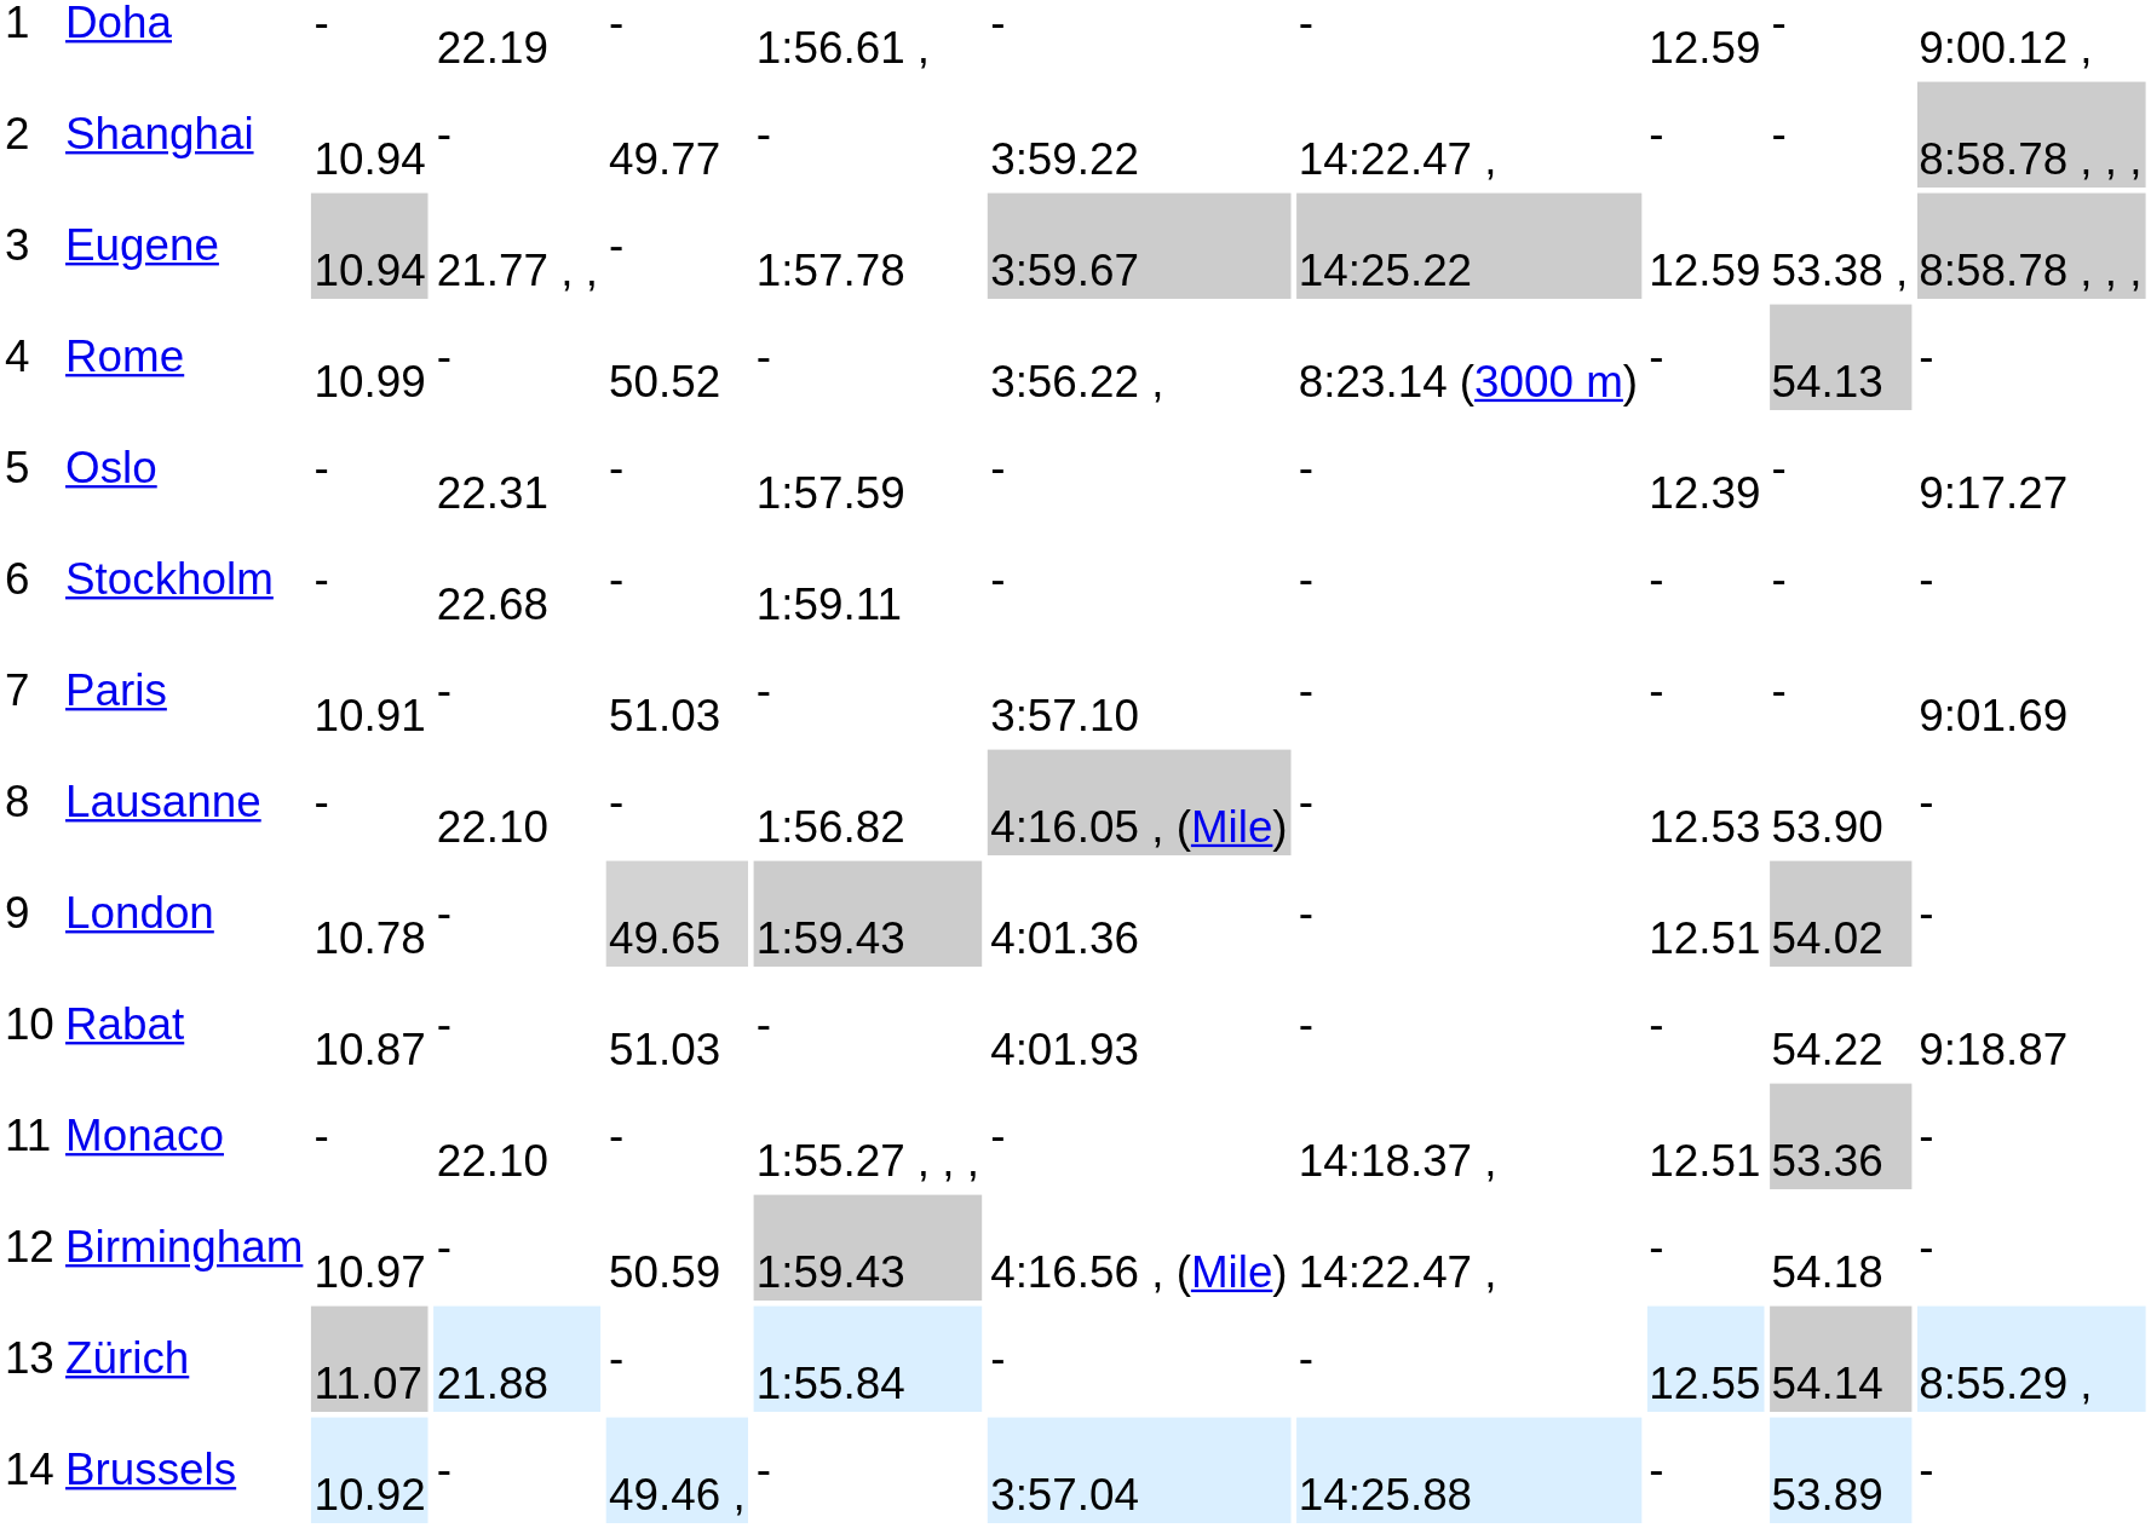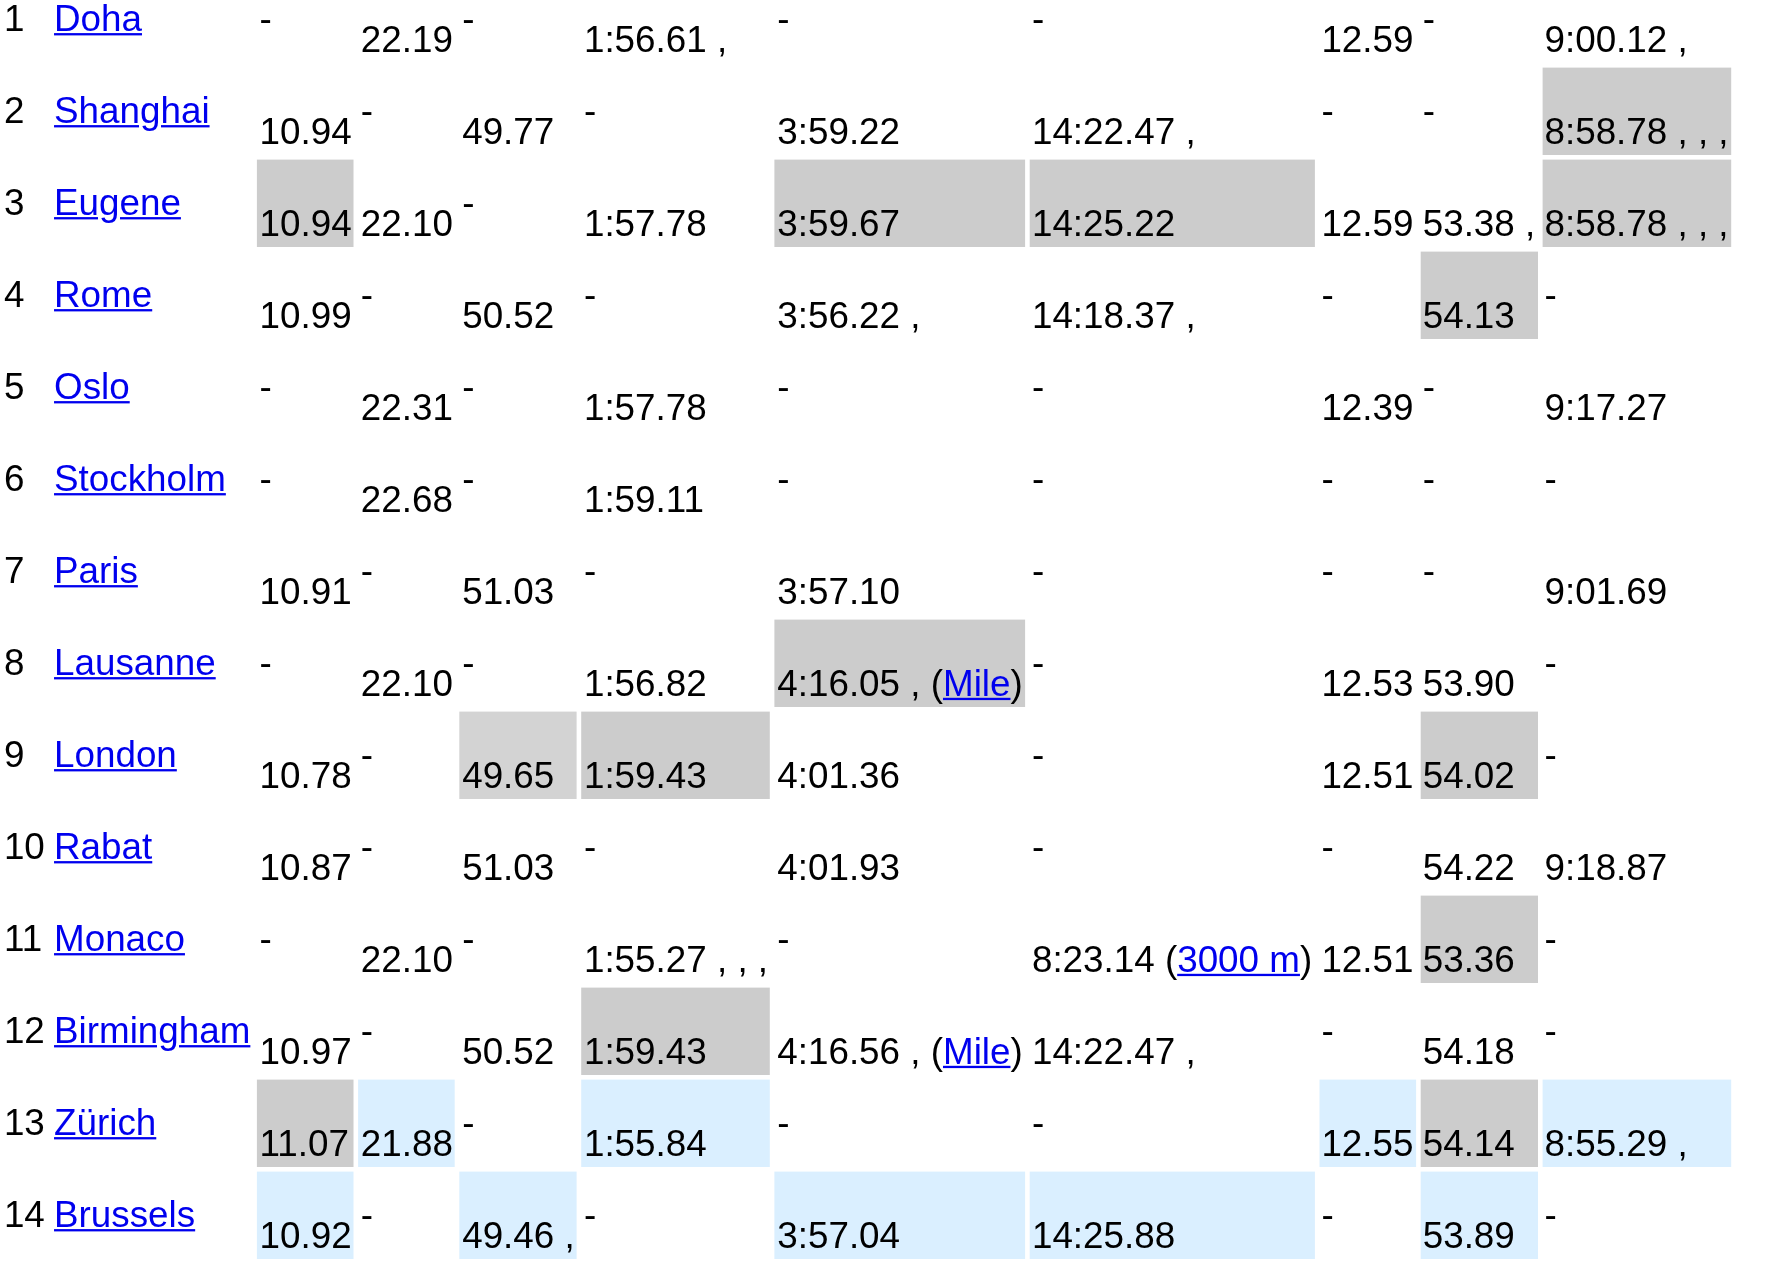 <table>
 <tr>
 <td>1</td>
 <td align=left><a href='#'>Doha</a></td>
 <td>-</td>
 <td><br> 22.19 </td>
 <td>-</td>
 <td><br> 1:56.61 , </td>
 <td>-</td>
 <td>-</td>
 <td><br> 12.59</td>
 <td>-</td>
 <td><br> 9:00.12 , </td>
 </tr>
 <tr>
 <td>2</td>
 <td align=left><a href='#'>Shanghai</a></td>
 <td><br> 10.94</td>
 <td>-</td>
 <td><br>49.77 </td>
 <td>-</td>
 <td><br> 3:59.22 </td>
 <td><br>14:22.47 , </td>
 <td>-</td>
 <td>-</td>
 <td style="background:#ccc;"><br>8:58.78 , , , </td>
 </tr>
 <tr>
 <td>3</td>
 <td align=left><a href='#'>Eugene</a></td>
 <td style="background:#ccc;"><br>10.94</td>
-<td><br>21.77 , , </td>
+<td><br>22.10 </td>
 <td>-</td>
 <td><br>1:57.78</td>
 <td style="background:#ccc;"><br>3:59.67</td>
 <td style="background:#ccc;"><br>14:25.22 </td>
 <td><br>12.59 </td>
 <td><br>53.38 , </td>
 <td style="background:#ccc;"><br>8:58.78 , , , </td>
 </tr>
 <tr>
 <td>4</td>
 <td align=left><a href='#'>Rome</a></td>
 <td><br>10.99</td>
 <td>-</td>
 <td><br>50.52 </td>
 <td>-</td>
 <td><br>3:56.22 , </td>
-<td><br>8:23.14  (<a href='#'>3000 m</a>)</td>
+<td><br>14:18.37 , </td>
 <td>-</td>
 <td style="background:#ccc;"><br> 54.13 </td>
 <td>-</td>
 </tr>
 <tr>
 <td>5</td>
 <td align=left><a href='#'>Oslo</a></td>
 <td>-</td>
 <td><br>22.31</td>
 <td>-</td>
-<td><br>1:57.59</td>
+<td><br>1:57.78</td>
 <td>-</td>
 <td>-</td>
 <td><br> 12.39</td>
 <td>-</td>
 <td><br>9:17.27</td>
 </tr>
 <tr>
 <td>6</td>
 <td align=left><a href='#'>Stockholm</a></td>
 <td>-</td>
 <td><br>22.68 </td>
 <td>-</td>
 <td><br>1:59.11</td>
 <td>-</td>
 <td>-</td>
 <td>-</td>
 <td>-</td>
 <td>-</td>
 </tr>
 <tr>
 <td>7</td>
 <td align=left><a href='#'>Paris</a></td>
 <td><br>10.91</td>
 <td>-</td>
 <td><br>51.03</td>
 <td>-</td>
 <td><br>3:57.10</td>
 <td>-</td>
 <td>-</td>
 <td>-</td>
 <td><br>9:01.69</td>
 </tr>
 <tr>
 <td>8</td>
 <td align=left><a href='#'>Lausanne</a></td>
 <td>-</td>
 <td><br>22.10 </td>
 <td>-</td>
 <td><br>1:56.82 </td>
 <td style="background:#ccc;"><br>4:16.05 ,  (<a href='#'>Mile</a>)</td>
 <td>-</td>
 <td><br>12.53 </td>
 <td><br>53.90</td>
 <td>-</td>
 </tr>
 <tr>
 <td>9</td>
 <td align=left><a href='#'>London</a></td>
 <td><br>10.78 </td>
 <td>-</td>
 <td style="background: lightgrey;"><br> 49.65 </td>
 <td style="background:#ccc;"><br> 1:59.43</td>
 <td><br> 4:01.36</td>
 <td>-</td>
 <td><br> 12.51</td>
 <td style="background:#ccc;"><br> 54.02 </td>
 <td>-</td>
 </tr>
 <tr>
 <td>10</td>
 <td align=left><a href='#'>Rabat</a></td>
 <td><br>10.87 </td>
 <td>-</td>
 <td><br>51.03</td>
 <td>-</td>
 <td><br> 4:01.93</td>
 <td>-</td>
 <td>-</td>
 <td><br> 54.22 </td>
 <td><br> 9:18.87</td>
 </tr>
 <tr>
 <td>11</td>
 <td align=left><a href='#'>Monaco</a></td>
 <td>-</td>
 <td><br>22.10 </td>
 <td>-</td>
 <td><br> 1:55.27 , , , </td>
 <td>-</td>
-<td><br>14:18.37 , </td>
+<td><br>8:23.14  (<a href='#'>3000 m</a>)</td>
 <td><br> 12.51</td>
 <td style="background:#ccc;"><br> 53.36</td>
 <td>-</td>
 </tr>
 <tr>
 <td>12</td>
 <td align=left><a href='#'>Birmingham</a></td>
 <td><br> 10.97</td>
 <td>-</td>
-<td><br> 50.59</td>
+<td><br>50.52 </td>
 <td style="background:#ccc;"><br> 1:59.43</td>
 <td><br> 4:16.56 ,  (<a href='#'>Mile</a>)</td>
 <td><br>14:22.47 , </td>
 <td>-</td>
 <td><br> 54.18 </td>
 <td>-</td>
 </tr>
 <tr>
 <td>13</td>
 <td align=left><a href='#'>Zürich</a></td>
 <td style="background:#ccc;"><br> 11.07</td>
 <td style="background:#daefff;"><br>21.88 </td>
 <td>-</td>
 <td style="background:#daefff;"><br> 1:55.84</td>
 <td>-</td>
 <td>-</td>
 <td style="background:#daefff;"><br> 12.55</td>
 <td style="background:#ccc;"><br>54.14 </td>
 <td style="background:#daefff;"><br>8:55.29 , </td>
 </tr>
 <tr>
 <td>14</td>
 <td align=left><a href='#'>Brussels</a></td>
 <td style="background:#daefff;"><br> 10.92</td>
 <td>-</td>
 <td style="background:#daefff;"><br>49.46 , </td>
 <td>-</td>
 <td style="background:#daefff;"><br> 3:57.04 </td>
 <td style="background:#daefff;"><br>14:25.88</td>
 <td>-</td>
 <td style="background:#daefff;"><br> 53.89</td>
 <td>-</td>
 </tr>
 </table>
